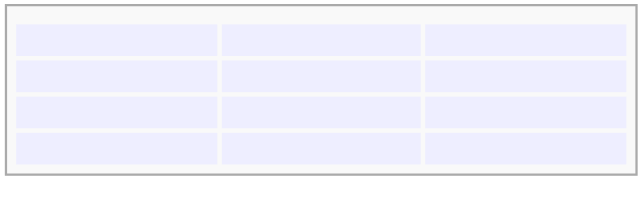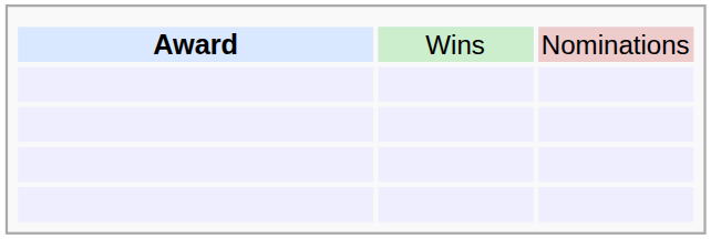 <table class="infobox" style="width: 25em; text-align: left; font-size: 70%; vertical-align: middle;">
 <tr>
 <td colspan="3" style="text-align:center;"></td>
+</tr>
+<tr style="background:#D9E8FF;text-align:center;">
+<th style="vertical-align: middle;">Award</th>
+<td style="background:#cceecc; font-size:8pt;" width="60px">Wins</td>
+<td style="background:#eecccc; font-size:8pt;" width="60px">Nominations</td>
 </tr>
 <tr bgcolor=#eeeeff>
 <td align="center"><br></td>
 <td></td>
 <td></td>
 </tr>
 <tr bgcolor=#eeeeff>
 <td align="center"><br></td>
 <td></td>
 <td></td>
 </tr>
 <tr bgcolor=#eeeeff>
 <td align="center"><br></td>
 <td></td>
 <td></td>
 </tr>
 <tr bgcolor=#eeeeff>
 <td align="center"><br></td>
 <td></td>
 <td></td>
 </tr>
 </table>
